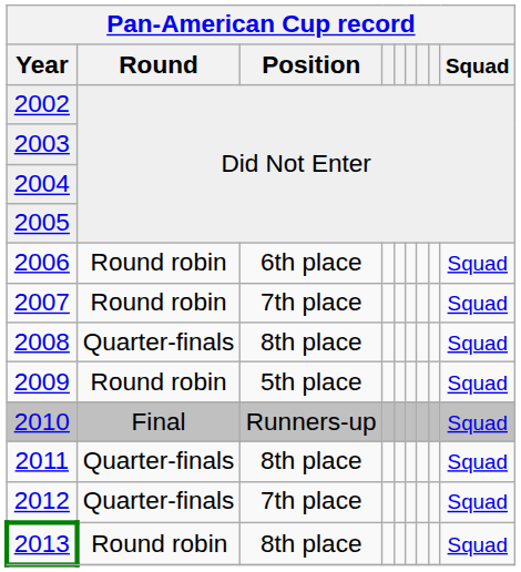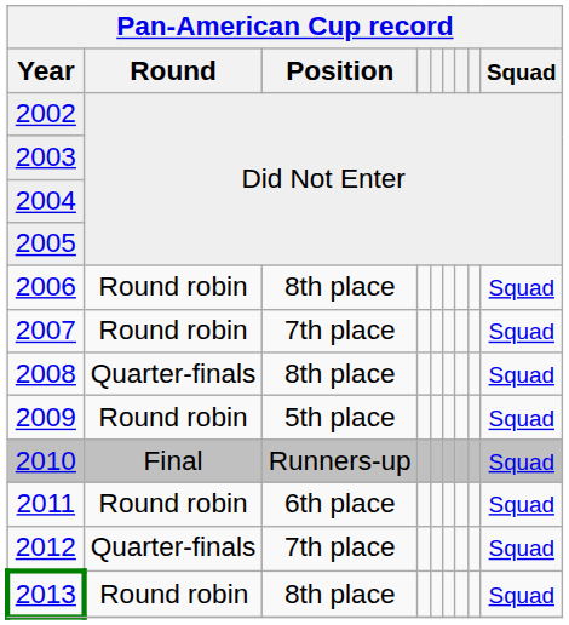 <table class="wikitable" style="text-align: center;">
 <tr>
 <th colspan=9><a href='#'>Pan-American Cup record</a></th>
 </tr>
 <tr>
 <th>Year</th>
 <th>Round</th>
 <th>Position</th>
 <th></th>
 <th></th>
 <th></th>
 <th></th>
 <th></th>
 <th><small>Squad</small></th>
 </tr>
 <tr bgcolor="efefef">
 <td> <a href='#'>2002</a></td>
 <td colspan=8 rowspan=4 align=center>Did Not Enter</td>
 </tr>
 <tr bgcolor="efefef">
 <td> <a href='#'>2003</a></td>
 </tr>
 <tr bgcolor="efefef">
 <td> <a href='#'>2004</a></td>
 </tr>
 <tr bgcolor="efefef">
 <td> <a href='#'>2005</a></td>
 </tr>
 <tr>
 <td> <a href='#'>2006</a></td>
 <td>Round robin</td>
-<td>6th place</td>
+<td>8th place</td>
 <td></td>
 <td></td>
 <td></td>
 <td></td>
 <td></td>
 <td><small><a href='#'>Squad</a></small></td>
 </tr>
 <tr>
 <td> <a href='#'>2007</a></td>
 <td>Round robin</td>
 <td>7th place</td>
 <td></td>
 <td></td>
 <td></td>
 <td></td>
 <td></td>
 <td><small><a href='#'>Squad</a></small></td>
 </tr>
 <tr>
 <td> <a href='#'>2008</a></td>
 <td>Quarter-finals</td>
 <td>8th place</td>
 <td></td>
 <td></td>
 <td></td>
 <td></td>
 <td></td>
 <td><small><a href='#'>Squad</a></small></td>
 </tr>
 <tr>
 <td> <a href='#'>2009</a></td>
 <td>Round robin</td>
 <td>5th place</td>
 <td></td>
 <td></td>
 <td></td>
 <td></td>
 <td></td>
 <td><small><a href='#'>Squad</a></small></td>
 </tr>
 <tr bgcolor=silver>
 <td> <a href='#'>2010</a></td>
 <td>Final</td>
 <td>Runners-up</td>
 <td></td>
 <td></td>
 <td></td>
 <td></td>
 <td></td>
 <td><small><a href='#'>Squad</a></small></td>
 </tr>
 <tr>
 <td> <a href='#'>2011</a></td>
-<td>Quarter-finals</td>
-<td>8th place</td>
+<td>Round robin</td>
+<td>6th place</td>
 <td></td>
 <td></td>
 <td></td>
 <td></td>
 <td></td>
 <td><small><a href='#'>Squad</a></small></td>
 </tr>
 <tr>
 <td> <a href='#'>2012</a></td>
 <td>Quarter-finals</td>
 <td>7th place</td>
 <td></td>
 <td></td>
 <td></td>
 <td></td>
 <td></td>
 <td><small><a href='#'>Squad</a></small></td>
 </tr>
 <tr>
 <td style="border: 3px solid green"> <a href='#'>2013</a></td>
 <td>Round robin</td>
 <td>8th place</td>
 <td></td>
 <td></td>
 <td></td>
 <td></td>
 <td></td>
 <td><small><a href='#'>Squad</a></small></td>
 </tr>
 <tr>
 </tr>
 </table>
